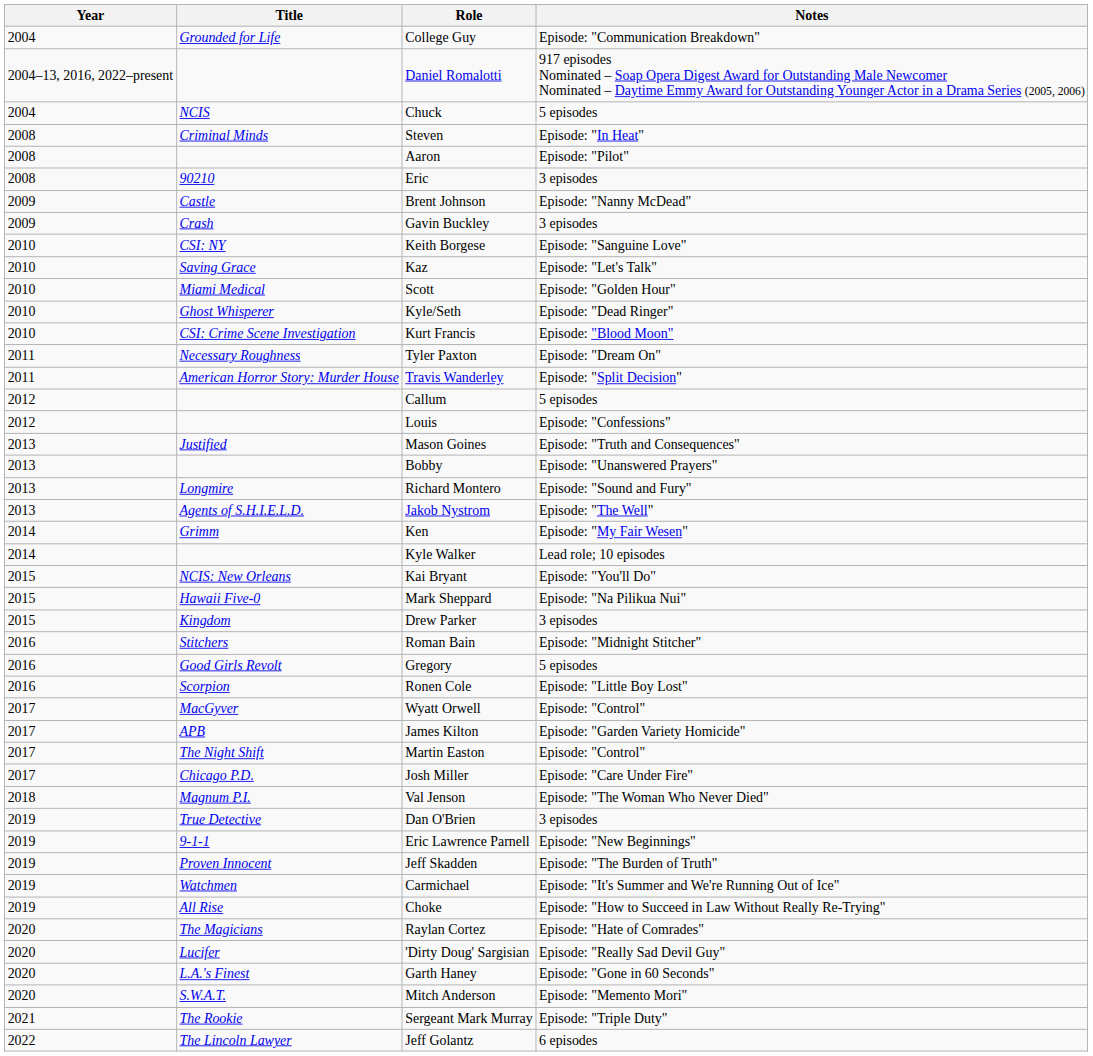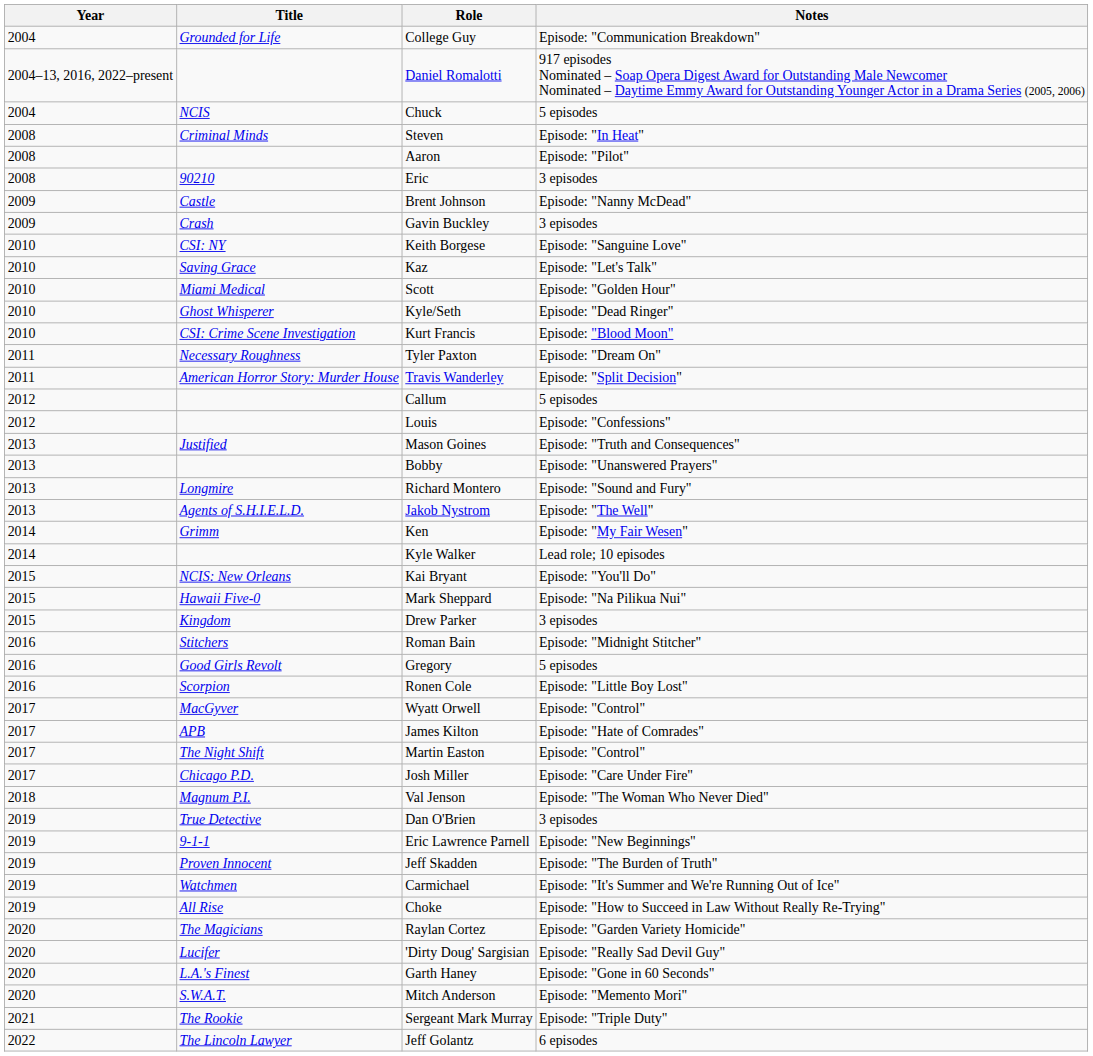 <table class="wikitable sortable">
 <tr>
 <th>Year</th>
 <th>Title</th>
 <th>Role</th>
 <th class="unsortable">Notes</th>
 </tr>
 <tr>
 <td>2004</td>
 <td><em><a href='#'>Grounded for Life</a></em></td>
 <td>College Guy</td>
 <td>Episode: "Communication Breakdown"</td>
 </tr>
 <tr>
 <td>2004–13, 2016, 2022–present</td>
 <td><em></em></td>
 <td><a href='#'>Daniel Romalotti</a></td>
 <td>917 episodes<br>Nominated – <a href='#'>Soap Opera Digest Award for Outstanding Male Newcomer</a><br>Nominated – <a href='#'>Daytime Emmy Award for Outstanding Younger Actor in a Drama Series</a> <small>(2005, 2006)</small></td>
 </tr>
 <tr>
 <td>2004</td>
 <td><em><a href='#'>NCIS</a></em></td>
 <td>Chuck</td>
 <td>5 episodes</td>
 </tr>
 <tr>
 <td>2008</td>
 <td><em><a href='#'>Criminal Minds</a></em></td>
 <td>Steven</td>
 <td>Episode: "<a href='#'>In Heat</a>"</td>
 </tr>
 <tr>
 <td>2008</td>
 <td><em></em></td>
 <td>Aaron</td>
 <td>Episode: "Pilot"</td>
 </tr>
 <tr>
 <td>2008</td>
 <td><em><a href='#'>90210</a></em></td>
 <td>Eric</td>
 <td>3 episodes</td>
 </tr>
 <tr>
 <td>2009</td>
 <td><em><a href='#'>Castle</a></em></td>
 <td>Brent Johnson</td>
 <td>Episode: "Nanny McDead"</td>
 </tr>
 <tr>
 <td>2009</td>
 <td><em><a href='#'>Crash</a></em></td>
 <td>Gavin Buckley</td>
 <td>3 episodes</td>
 </tr>
 <tr>
 <td>2010</td>
 <td><em><a href='#'>CSI: NY</a></em></td>
 <td>Keith Borgese</td>
 <td>Episode: "Sanguine Love"</td>
 </tr>
 <tr>
 <td>2010</td>
 <td><em><a href='#'>Saving Grace</a></em></td>
 <td>Kaz</td>
 <td>Episode: "Let's Talk"</td>
 </tr>
 <tr>
 <td>2010</td>
 <td><em><a href='#'>Miami Medical</a></em></td>
 <td>Scott</td>
 <td>Episode: "Golden Hour"</td>
 </tr>
 <tr>
 <td>2010</td>
 <td><em><a href='#'>Ghost Whisperer</a></em></td>
 <td>Kyle/Seth</td>
 <td>Episode: "Dead Ringer"</td>
 </tr>
 <tr>
 <td>2010</td>
 <td><em><a href='#'>CSI: Crime Scene Investigation</a></em></td>
 <td>Kurt Francis</td>
 <td>Episode: <a href='#'>"Blood Moon"</a></td>
 </tr>
 <tr>
 <td>2011</td>
 <td><em><a href='#'>Necessary Roughness</a></em></td>
 <td>Tyler Paxton</td>
 <td>Episode: "Dream On"</td>
 </tr>
 <tr>
 <td>2011</td>
 <td><em><a href='#'>American Horror Story: Murder House</a></em></td>
 <td><a href='#'>Travis Wanderley</a></td>
 <td>Episode: "<a href='#'>Split Decision</a>"</td>
 </tr>
 <tr>
 <td>2012</td>
 <td><em></em></td>
 <td>Callum</td>
 <td>5 episodes</td>
 </tr>
 <tr>
 <td>2012</td>
 <td><em></em></td>
 <td>Louis</td>
 <td>Episode: "Confessions"</td>
 </tr>
 <tr>
 <td>2013</td>
 <td><em><a href='#'>Justified</a></em></td>
 <td>Mason Goines</td>
 <td>Episode: "Truth and Consequences"</td>
 </tr>
 <tr>
 <td>2013</td>
 <td><em></em></td>
 <td>Bobby</td>
 <td>Episode: "Unanswered Prayers"</td>
 </tr>
 <tr>
 <td>2013</td>
 <td><em><a href='#'>Longmire</a></em></td>
 <td>Richard Montero</td>
 <td>Episode: "Sound and Fury"</td>
 </tr>
 <tr>
 <td>2013</td>
 <td><em><a href='#'>Agents of S.H.I.E.L.D.</a></em></td>
 <td><a href='#'>Jakob Nystrom</a></td>
 <td>Episode: "<a href='#'>The Well</a>"</td>
 </tr>
 <tr>
 <td>2014</td>
 <td><em><a href='#'>Grimm</a></em></td>
 <td>Ken</td>
 <td>Episode: "<a href='#'>My Fair Wesen</a>"</td>
 </tr>
 <tr>
 <td>2014</td>
 <td><em></em></td>
 <td>Kyle Walker</td>
 <td>Lead role; 10 episodes</td>
 </tr>
 <tr>
 <td>2015</td>
 <td><em><a href='#'>NCIS: New Orleans</a></em></td>
 <td>Kai Bryant</td>
 <td>Episode: "You'll Do"</td>
 </tr>
 <tr>
 <td>2015</td>
 <td><em><a href='#'>Hawaii Five-0</a></em></td>
 <td>Mark Sheppard</td>
 <td>Episode: "Na Pilikua Nui"</td>
 </tr>
 <tr>
 <td>2015</td>
 <td><em><a href='#'>Kingdom</a></em></td>
 <td>Drew Parker</td>
 <td>3 episodes</td>
 </tr>
 <tr>
 <td>2016</td>
 <td><em><a href='#'>Stitchers</a></em></td>
 <td>Roman Bain</td>
 <td>Episode: "Midnight Stitcher"</td>
 </tr>
 <tr>
 <td>2016</td>
 <td><em><a href='#'>Good Girls Revolt</a></em></td>
 <td>Gregory</td>
 <td>5 episodes</td>
 </tr>
 <tr>
 <td>2016</td>
 <td><em><a href='#'>Scorpion</a></em></td>
 <td>Ronen Cole</td>
 <td>Episode: "Little Boy Lost"</td>
 </tr>
 <tr>
 <td>2017</td>
 <td><em><a href='#'>MacGyver</a></em></td>
 <td>Wyatt Orwell</td>
 <td>Episode: "Control"</td>
 </tr>
 <tr>
 <td>2017</td>
 <td><em><a href='#'>APB</a></em></td>
 <td>James Kilton</td>
-<td>Episode: "Garden Variety Homicide"</td>
+<td>Episode: "Hate of Comrades"</td>
 </tr>
 <tr>
 <td>2017</td>
 <td><em><a href='#'>The Night Shift</a></em></td>
 <td>Martin Easton</td>
 <td>Episode: "Control"</td>
 </tr>
 <tr>
 <td>2017</td>
 <td><em><a href='#'>Chicago P.D.</a></em></td>
 <td>Josh Miller</td>
 <td>Episode: "Care Under Fire"</td>
 </tr>
 <tr>
 <td>2018</td>
 <td><em><a href='#'>Magnum P.I.</a></em></td>
 <td>Val Jenson</td>
 <td>Episode: "The Woman Who Never Died"</td>
 </tr>
 <tr>
 <td>2019</td>
 <td><em><a href='#'>True Detective</a></em></td>
 <td>Dan O'Brien</td>
 <td>3 episodes</td>
 </tr>
 <tr>
 <td>2019</td>
 <td><em><a href='#'>9-1-1</a></em></td>
 <td>Eric Lawrence Parnell</td>
 <td>Episode: "New Beginnings"</td>
 </tr>
 <tr>
 <td>2019</td>
 <td><em><a href='#'>Proven Innocent</a></em></td>
 <td>Jeff Skadden</td>
 <td>Episode: "The Burden of Truth"</td>
 </tr>
 <tr>
 <td>2019</td>
 <td><em><a href='#'>Watchmen</a></em></td>
 <td>Carmichael</td>
 <td>Episode: "It's Summer and We're Running Out of Ice"</td>
 </tr>
 <tr>
 <td>2019</td>
 <td><em><a href='#'>All Rise</a></em></td>
 <td>Choke</td>
 <td>Episode: "How to Succeed in Law Without Really Re-Trying"</td>
 </tr>
 <tr>
 <td>2020</td>
 <td><em><a href='#'>The Magicians</a></em></td>
 <td>Raylan Cortez</td>
-<td>Episode: "Hate of Comrades"</td>
+<td>Episode: "Garden Variety Homicide"</td>
 </tr>
 <tr>
 <td>2020</td>
 <td><em><a href='#'>Lucifer</a></em></td>
 <td>'Dirty Doug' Sargisian</td>
 <td>Episode: "Really Sad Devil Guy"</td>
 </tr>
 <tr>
 <td>2020</td>
 <td><em><a href='#'>L.A.'s Finest</a></em></td>
 <td>Garth Haney</td>
 <td>Episode: "Gone in 60 Seconds"</td>
 </tr>
 <tr>
 <td>2020</td>
 <td><em><a href='#'>S.W.A.T.</a></em></td>
 <td>Mitch Anderson</td>
 <td>Episode: "Memento Mori"</td>
 </tr>
 <tr>
 <td>2021</td>
 <td><em><a href='#'>The Rookie</a></em></td>
 <td>Sergeant Mark Murray</td>
 <td>Episode: "Triple Duty"</td>
 </tr>
 <tr>
 <td>2022</td>
 <td><em><a href='#'>The Lincoln Lawyer</a></em></td>
 <td>Jeff Golantz</td>
 <td>6 episodes</td>
 </tr>
 </table>
